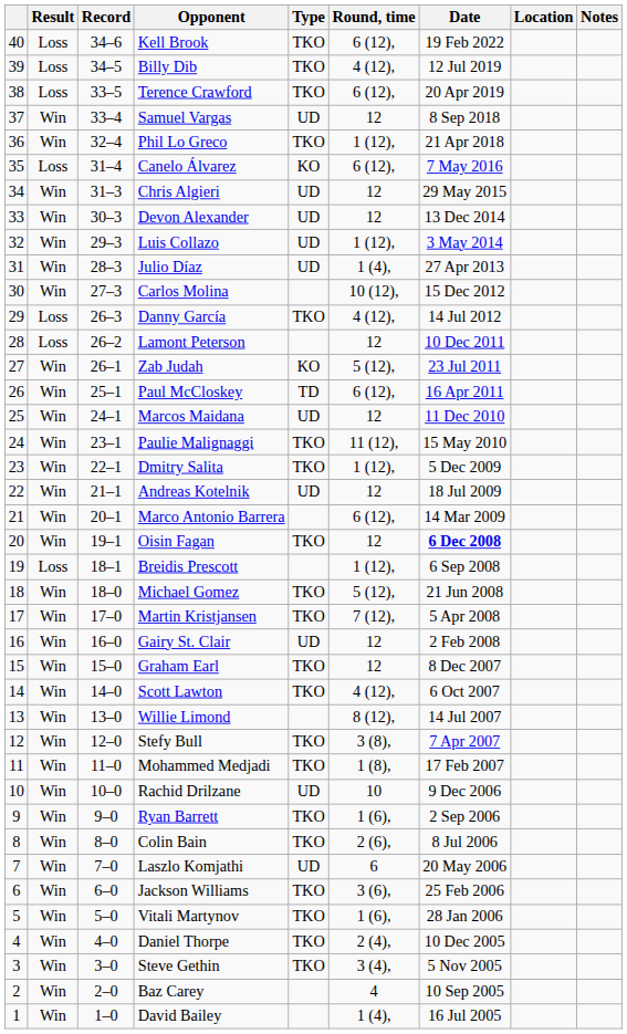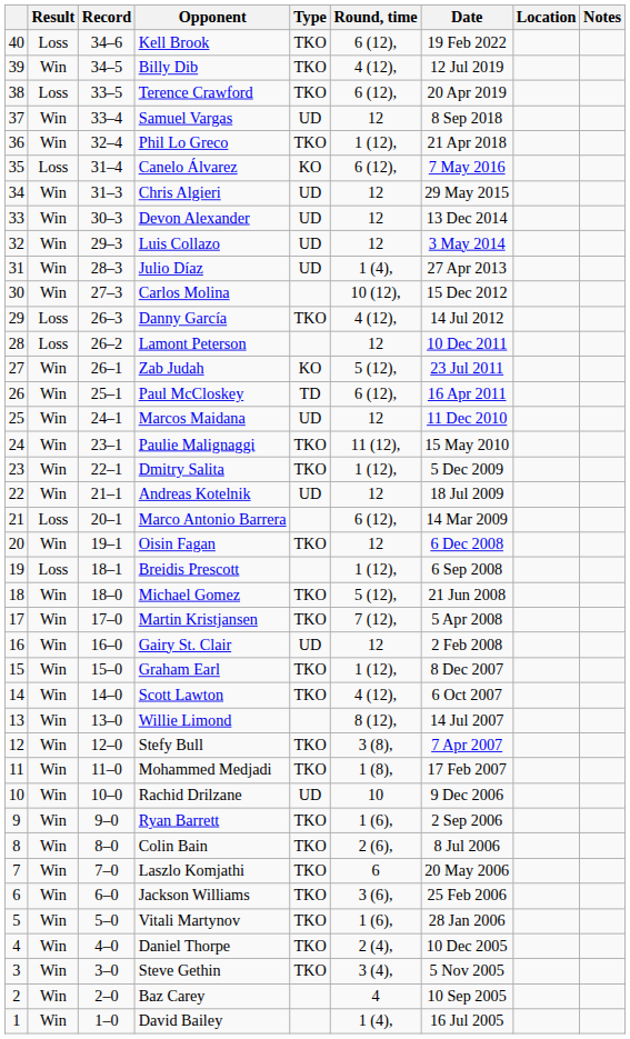 <table class="wikitable" style="text-align:center">
 <tr>
 <th></th>
 <th>Result</th>
 <th>Record</th>
 <th>Opponent</th>
 <th>Type</th>
 <th>Round, time</th>
 <th>Date</th>
 <th>Location</th>
 <th>Notes</th>
 </tr>
 <tr>
 <td>40</td>
 <td>Loss</td>
 <td>34–6</td>
 <td style="text-align:left;"><a href='#'>Kell Brook</a></td>
 <td>TKO</td>
 <td>6 (12), </td>
 <td>19 Feb 2022</td>
 <td style="text-align:left;"></td>
 <td style="text-align:left;"></td>
 </tr>
 <tr>
 <td>39</td>
-<td>Loss</td>
+<td>Win</td>
 <td>34–5</td>
 <td style="text-align:left;"><a href='#'>Billy Dib</a></td>
 <td>TKO</td>
 <td>4 (12), </td>
 <td>12 Jul 2019</td>
 <td style="text-align:left;"></td>
 <td style="text-align:left;"></td>
 </tr>
 <tr>
 <td>38</td>
 <td>Loss</td>
 <td>33–5</td>
 <td style="text-align:left;"><a href='#'>Terence Crawford</a></td>
 <td>TKO</td>
 <td>6 (12), </td>
 <td>20 Apr 2019</td>
 <td style="text-align:left;"></td>
 <td style="text-align:left;"></td>
 </tr>
 <tr>
 <td>37</td>
 <td>Win</td>
 <td>33–4</td>
 <td style="text-align:left;"><a href='#'>Samuel Vargas</a></td>
 <td>UD</td>
 <td>12</td>
 <td>8 Sep 2018</td>
 <td style="text-align:left;"></td>
 <td></td>
 </tr>
 <tr>
 <td>36</td>
 <td>Win</td>
 <td>32–4</td>
 <td style="text-align:left;"><a href='#'>Phil Lo Greco</a></td>
 <td>TKO</td>
 <td>1 (12), </td>
 <td>21 Apr 2018</td>
 <td style="text-align:left;"></td>
 <td></td>
 </tr>
 <tr>
 <td>35</td>
 <td>Loss</td>
 <td>31–4</td>
 <td style="text-align:left;"><a href='#'>Canelo Álvarez</a></td>
 <td>KO</td>
 <td>6 (12), </td>
 <td><a href='#'>7 May 2016</a></td>
 <td style="text-align:left;"></td>
 <td style="text-align:left;"></td>
 </tr>
 <tr>
 <td>34</td>
 <td>Win</td>
 <td>31–3</td>
 <td style="text-align:left;"><a href='#'>Chris Algieri</a></td>
 <td>UD</td>
 <td>12</td>
 <td>29 May 2015</td>
 <td style="text-align:left;"></td>
 <td style="text-align:left;"></td>
 </tr>
 <tr>
 <td>33</td>
 <td>Win</td>
 <td>30–3</td>
 <td style="text-align:left;"><a href='#'>Devon Alexander</a></td>
 <td>UD</td>
 <td>12</td>
 <td>13 Dec 2014</td>
 <td style="text-align:left;"></td>
 <td style="text-align:left;"></td>
 </tr>
 <tr>
 <td>32</td>
 <td>Win</td>
 <td>29–3</td>
 <td style="text-align:left;"><a href='#'>Luis Collazo</a></td>
 <td>UD</td>
-<td>1 (12), </td>
+<td>12</td>
 <td><a href='#'>3 May 2014</a></td>
 <td style="text-align:left;"></td>
 <td style="text-align:left;"></td>
 </tr>
 <tr>
 <td>31</td>
 <td>Win</td>
 <td>28–3</td>
 <td style="text-align:left;"><a href='#'>Julio Díaz</a></td>
 <td>UD</td>
 <td>1 (4), </td>
 <td>27 Apr 2013</td>
 <td style="text-align:left;"></td>
 <td></td>
 </tr>
 <tr>
 <td>30</td>
 <td>Win</td>
 <td>27–3</td>
 <td style="text-align:left;"><a href='#'>Carlos Molina</a></td>
 <td></td>
 <td>10 (12), </td>
 <td>15 Dec 2012</td>
 <td style="text-align:left;"></td>
 <td style="text-align:left;"></td>
 </tr>
 <tr>
 <td>29</td>
 <td>Loss</td>
 <td>26–3</td>
 <td style="text-align:left;"><a href='#'>Danny García</a></td>
 <td>TKO</td>
 <td>4 (12), </td>
 <td>14 Jul 2012</td>
 <td style="text-align:left;"></td>
 <td style="text-align:left;"></td>
 </tr>
 <tr>
 <td>28</td>
 <td>Loss</td>
 <td>26–2</td>
 <td style="text-align:left;"><a href='#'>Lamont Peterson</a></td>
 <td></td>
 <td>12</td>
 <td><a href='#'>10 Dec 2011</a></td>
 <td style="text-align:left;"></td>
 <td style="text-align:left;"></td>
 </tr>
 <tr>
 <td>27</td>
 <td>Win</td>
 <td>26–1</td>
 <td style="text-align:left;"><a href='#'>Zab Judah</a></td>
 <td>KO</td>
 <td>5 (12), </td>
 <td><a href='#'>23 Jul 2011</a></td>
 <td style="text-align:left;"></td>
 <td style="text-align:left;"></td>
 </tr>
 <tr>
 <td>26</td>
 <td>Win</td>
 <td>25–1</td>
 <td style="text-align:left;"><a href='#'>Paul McCloskey</a></td>
 <td>TD</td>
 <td>6 (12), </td>
 <td><a href='#'>16 Apr 2011</a></td>
 <td style="text-align:left;"></td>
 <td style="text-align:left;"></td>
 </tr>
 <tr>
 <td>25</td>
 <td>Win</td>
 <td>24–1</td>
 <td style="text-align:left;"><a href='#'>Marcos Maidana</a></td>
 <td>UD</td>
 <td>12</td>
 <td><a href='#'>11 Dec 2010</a></td>
 <td style="text-align:left;"></td>
 <td style="text-align:left;"></td>
 </tr>
 <tr>
 <td>24</td>
 <td>Win</td>
 <td>23–1</td>
 <td style="text-align:left;"><a href='#'>Paulie Malignaggi</a></td>
 <td>TKO</td>
 <td>11 (12), </td>
 <td>15 May 2010</td>
 <td style="text-align:left;"></td>
 <td style="text-align:left;"></td>
 </tr>
 <tr>
 <td>23</td>
 <td>Win</td>
 <td>22–1</td>
 <td style="text-align:left;"><a href='#'>Dmitry Salita</a></td>
 <td>TKO</td>
 <td>1 (12), </td>
 <td>5 Dec 2009</td>
 <td style="text-align:left;"></td>
 <td style="text-align:left;"></td>
 </tr>
 <tr>
 <td>22</td>
 <td>Win</td>
 <td>21–1</td>
 <td style="text-align:left;"><a href='#'>Andreas Kotelnik</a></td>
 <td>UD</td>
 <td>12</td>
 <td>18 Jul 2009</td>
 <td style="text-align:left;"></td>
 <td style="text-align:left;"></td>
 </tr>
 <tr>
 <td>21</td>
-<td>Win</td>
+<td>Loss</td>
 <td>20–1</td>
 <td style="text-align:left;"><a href='#'>Marco Antonio Barrera</a></td>
 <td></td>
 <td>6 (12), </td>
 <td>14 Mar 2009</td>
 <td style="text-align:left;"></td>
 <td style="text-align:left;"></td>
 </tr>
 <tr>
 <td>20</td>
 <td>Win</td>
 <td>19–1</td>
 <td style="text-align:left;"><a href='#'>Oisin Fagan</a></td>
 <td>TKO</td>
 <td>12</td>
-<td><strong><a href='#'>6 Dec 2008</a></strong></td>
+<td><a href='#'>6 Dec 2008</a></td>
 <td style="text-align:left;"></td>
 <td style="text-align:left;"></td>
 </tr>
 <tr>
 <td>19</td>
 <td>Loss</td>
 <td>18–1</td>
 <td style="text-align:left;"><a href='#'>Breidis Prescott</a></td>
 <td></td>
 <td>1 (12), </td>
 <td>6 Sep 2008</td>
 <td style="text-align:left;"></td>
 <td style="text-align:left;"></td>
 </tr>
 <tr>
 <td>18</td>
 <td>Win</td>
 <td>18–0</td>
 <td style="text-align:left;"><a href='#'>Michael Gomez</a></td>
 <td>TKO</td>
 <td>5 (12), </td>
 <td>21 Jun 2008</td>
 <td style="text-align:left;"></td>
 <td style="text-align:left;"></td>
 </tr>
 <tr>
 <td>17</td>
 <td>Win</td>
 <td>17–0</td>
 <td style="text-align:left;"><a href='#'>Martin Kristjansen</a></td>
 <td>TKO</td>
 <td>7 (12), </td>
 <td>5 Apr 2008</td>
 <td style="text-align:left;"></td>
 <td style="text-align:left;"></td>
 </tr>
 <tr>
 <td>16</td>
 <td>Win</td>
 <td>16–0</td>
 <td style="text-align:left;"><a href='#'>Gairy St. Clair</a></td>
 <td>UD</td>
 <td>12</td>
 <td>2 Feb 2008</td>
 <td style="text-align:left;"></td>
 <td style="text-align:left;"></td>
 </tr>
 <tr>
 <td>15</td>
 <td>Win</td>
 <td>15–0</td>
 <td style="text-align:left;"><a href='#'>Graham Earl</a></td>
 <td>TKO</td>
-<td>12</td>
+<td>1 (12), </td>
 <td>8 Dec 2007</td>
 <td style="text-align:left;"></td>
 <td style="text-align:left;"></td>
 </tr>
 <tr>
 <td>14</td>
 <td>Win</td>
 <td>14–0</td>
 <td style="text-align:left;"><a href='#'>Scott Lawton</a></td>
 <td>TKO</td>
 <td>4 (12), </td>
 <td>6 Oct 2007</td>
 <td style="text-align:left;"></td>
 <td style="text-align:left;"></td>
 </tr>
 <tr>
 <td>13</td>
 <td>Win</td>
 <td>13–0</td>
 <td style="text-align:left;"><a href='#'>Willie Limond</a></td>
 <td></td>
 <td>8 (12), </td>
 <td>14 Jul 2007</td>
 <td style="text-align:left;"></td>
 <td style="text-align:left;"></td>
 </tr>
 <tr>
 <td>12</td>
 <td>Win</td>
 <td>12–0</td>
 <td style="text-align:left;">Stefy Bull</td>
 <td>TKO</td>
 <td>3 (8), </td>
 <td><a href='#'>7 Apr 2007</a></td>
 <td style="text-align:left;"></td>
 <td></td>
 </tr>
 <tr>
 <td>11</td>
 <td>Win</td>
 <td>11–0</td>
 <td style="text-align:left;">Mohammed Medjadi</td>
 <td>TKO</td>
 <td>1 (8), </td>
 <td>17 Feb 2007</td>
 <td style="text-align:left;"></td>
 <td></td>
 </tr>
 <tr>
 <td>10</td>
 <td>Win</td>
 <td>10–0</td>
 <td style="text-align:left;">Rachid Drilzane</td>
 <td>UD</td>
 <td>10</td>
 <td>9 Dec 2006</td>
 <td style="text-align:left;"></td>
 <td></td>
 </tr>
 <tr>
 <td>9</td>
 <td>Win</td>
 <td>9–0</td>
 <td style="text-align:left;"><a href='#'>Ryan Barrett</a></td>
 <td>TKO</td>
 <td>1 (6), </td>
 <td>2 Sep 2006</td>
 <td style="text-align:left;"></td>
 <td></td>
 </tr>
 <tr>
 <td>8</td>
 <td>Win</td>
 <td>8–0</td>
 <td style="text-align:left;">Colin Bain</td>
 <td>TKO</td>
 <td>2 (6), </td>
 <td>8 Jul 2006</td>
 <td style="text-align:left;"></td>
 <td></td>
 </tr>
 <tr>
 <td>7</td>
 <td>Win</td>
 <td>7–0</td>
 <td style="text-align:left;">Laszlo Komjathi</td>
-<td>UD</td>
+<td>TKO</td>
 <td>6</td>
 <td>20 May 2006</td>
 <td style="text-align:left;"></td>
 <td></td>
 </tr>
 <tr>
 <td>6</td>
 <td>Win</td>
 <td>6–0</td>
 <td style="text-align:left;">Jackson Williams</td>
 <td>TKO</td>
 <td>3 (6), </td>
 <td>25 Feb 2006</td>
 <td style="text-align:left;"></td>
 <td></td>
 </tr>
 <tr>
 <td>5</td>
 <td>Win</td>
 <td>5–0</td>
 <td style="text-align:left;">Vitali Martynov</td>
 <td>TKO</td>
 <td>1 (6), </td>
 <td>28 Jan 2006</td>
 <td style="text-align:left;"></td>
 <td></td>
 </tr>
 <tr>
 <td>4</td>
 <td>Win</td>
 <td>4–0</td>
 <td style="text-align:left;">Daniel Thorpe</td>
 <td>TKO</td>
 <td>2 (4), </td>
 <td>10 Dec 2005</td>
 <td style="text-align:left;"></td>
 <td></td>
 </tr>
 <tr>
 <td>3</td>
 <td>Win</td>
 <td>3–0</td>
 <td style="text-align:left;">Steve Gethin</td>
 <td>TKO</td>
 <td>3 (4), </td>
 <td>5 Nov 2005</td>
 <td style="text-align:left;"></td>
 <td></td>
 </tr>
 <tr>
 <td>2</td>
 <td>Win</td>
 <td>2–0</td>
 <td style="text-align:left;">Baz Carey</td>
 <td></td>
 <td>4</td>
 <td>10 Sep 2005</td>
 <td style="text-align:left;"></td>
 <td></td>
 </tr>
 <tr>
 <td>1</td>
 <td>Win</td>
 <td>1–0</td>
 <td style="text-align:left;">David Bailey</td>
 <td></td>
 <td>1 (4), </td>
 <td>16 Jul 2005</td>
 <td style="text-align:left;"></td>
 <td></td>
 </tr>
 </table>
